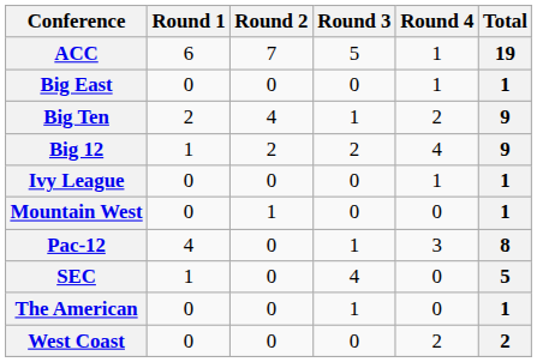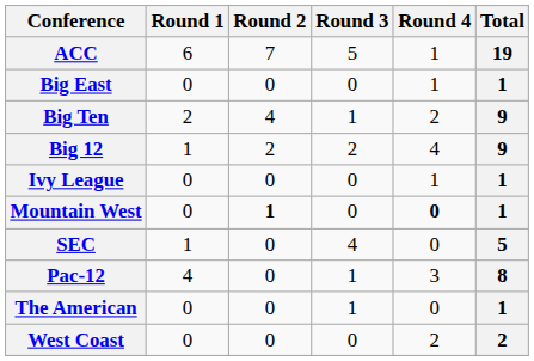 <table class="wikitable sortable" style="text-align:center">
 <tr>
 <th>Conference</th>
 <th>Round 1</th>
 <th>Round 2</th>
 <th>Round 3</th>
 <th>Round 4</th>
 <th>Total</th>
 </tr>
 <tr>
 <th><a href='#'>ACC</a></th>
 <td>6</td>
 <td>7</td>
 <td>5</td>
 <td>1</td>
 <th>19</th>
 </tr>
 <tr>
 <th><a href='#'>Big East</a></th>
 <td>0</td>
 <td>0</td>
 <td>0</td>
 <td>1</td>
 <th>1</th>
 </tr>
 <tr>
 <th><a href='#'>Big Ten</a></th>
 <td>2</td>
 <td>4</td>
 <td>1</td>
 <td>2</td>
 <th>9</th>
 </tr>
 <tr>
 <th><a href='#'>Big 12</a></th>
 <td>1</td>
 <td>2</td>
 <td>2</td>
 <td>4</td>
 <th>9</th>
 </tr>
 <tr>
 <th><a href='#'>Ivy League</a></th>
 <td>0</td>
 <td>0</td>
 <td>0</td>
 <td>1</td>
 <th>1</th>
 </tr>
 <tr>
 <th><a href='#'>Mountain West</a></th>
 <td>0</td>
+<td><strong>1</strong></td>
+<td>0</td>
+<td><strong>0</strong></td>
+<th>1</th>
+</tr>
+<tr>
+<th><a href='#'>SEC</a></th>
 <td>1</td>
 <td>0</td>
+<td>4</td>
 <td>0</td>
-<th>1</th>
+<th>5</th>
 </tr>
 <tr>
 <th><a href='#'>Pac-12</a></th>
 <td>4</td>
 <td>0</td>
 <td>1</td>
 <td>3</td>
 <th>8</th>
-</tr>
-<tr>
-<th><a href='#'>SEC</a></th>
-<td>1</td>
-<td>0</td>
-<td>4</td>
-<td>0</td>
-<th>5</th>
 </tr>
 <tr>
 <th><a href='#'>The American</a></th>
 <td>0</td>
 <td>0</td>
 <td>1</td>
 <td>0</td>
 <th>1</th>
 </tr>
 <tr>
 <th><a href='#'>West Coast</a></th>
 <td>0</td>
 <td>0</td>
 <td>0</td>
 <td>2</td>
 <th>2</th>
 </tr>
 <tr>
 </tr>
 </table>
